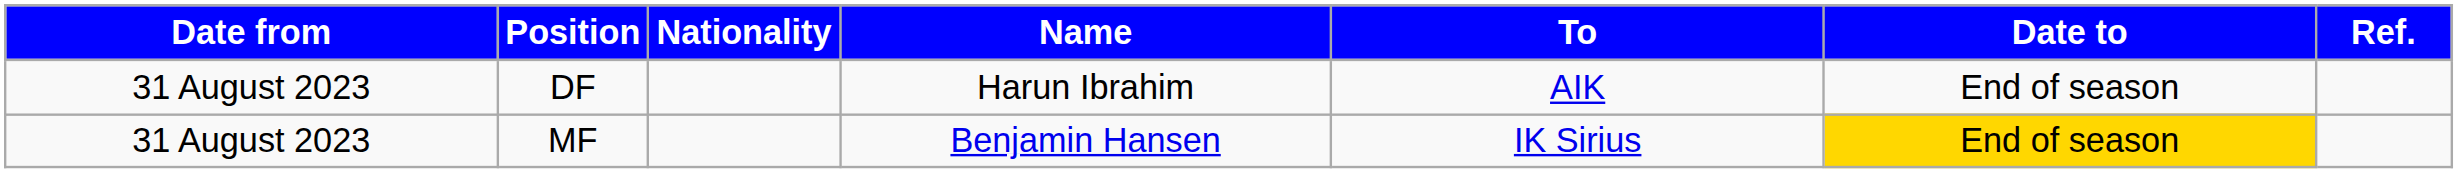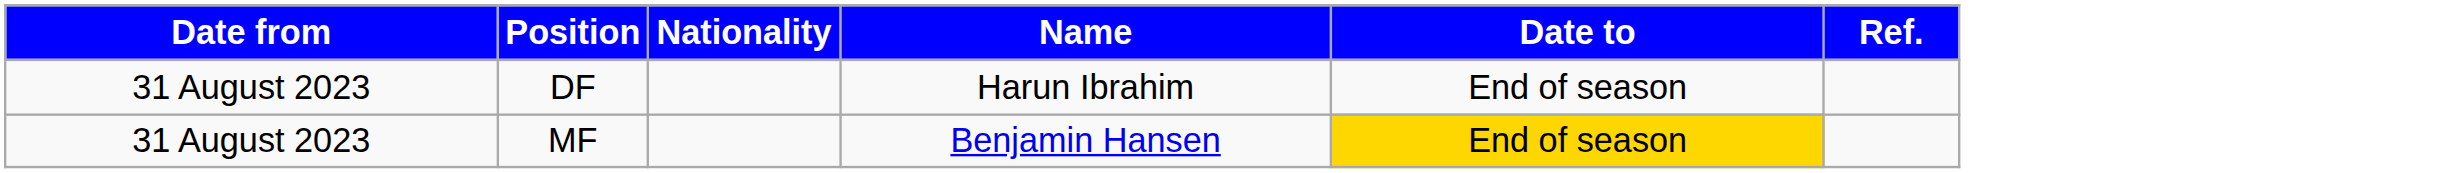 <table class="wikitable" style="text-align:center; font-size:90%; ">
 <tr>
 <th style="background:#00f; color:white; width:200px;">Date from</th>
 <th style="background:#00f; color:white; width:50px;">Position</th>
 <th style="background:#00f; color:white; width:50px;">Nationality</th>
 <th style="background:#00f; color:white; width:200px;">Name</th>
-<th style="background:#00f; color:white; width:200px;">To</th>
 <th style="background:#00f; color:white; width:200px;">Date to</th>
 <th style="background:#00f; color:white; width:50px;">Ref.</th>
 </tr>
 <tr>
 <td>31 August 2023</td>
 <td>DF</td>
 <td></td>
 <td>Harun Ibrahim</td>
-<td><a href='#'>AIK</a></td>
 <td>End of season</td>
 <td></td>
 </tr>
 <tr>
 <td>31 August 2023</td>
 <td>MF</td>
 <td></td>
 <td><a href='#'>Benjamin Hansen</a></td>
-<td><a href='#'>IK Sirius</a></td>
 <td style="background: gold;">End of season</td>
 <td></td>
 </tr>
 </table>
